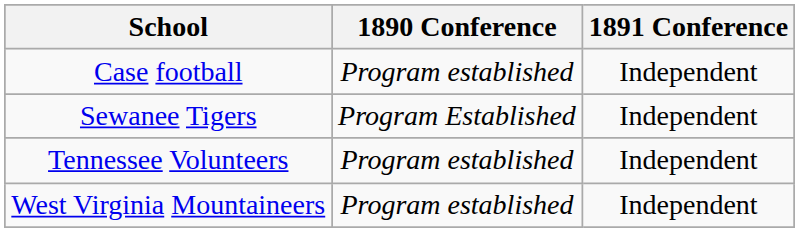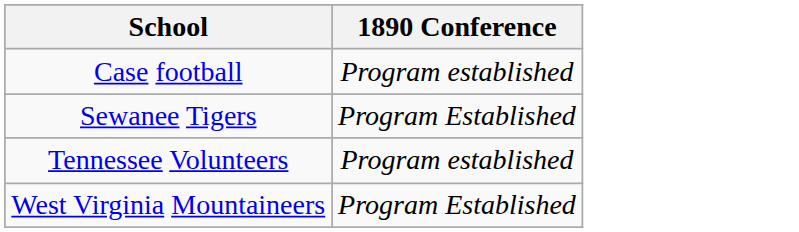 <table class="wikitable sortable">
 <tr>
 <th>School</th>
 <th>1890 Conference</th>
-<th>1891 Conference</th>
 </tr>
 <tr style="text-align:center;">
 <td><a href='#'>Case</a> <a href='#'>football</a></td>
 <td><em>Program established</em></td>
-<td>Independent</td>
 </tr>
 <tr style="text-align:center;">
 <td><a href='#'>Sewanee</a> <a href='#'>Tigers</a></td>
 <td><em>Program Established</em></td>
-<td>Independent</td>
 </tr>
 <tr style="text-align:center;">
 <td><a href='#'>Tennessee</a> <a href='#'>Volunteers</a></td>
 <td><em>Program established</em></td>
-<td>Independent</td>
 </tr>
 <tr style="text-align:center;">
 <td><a href='#'>West Virginia</a> <a href='#'>Mountaineers</a></td>
-<td><em>Program established</em></td>
-<td>Independent</td>
+<td><em>Program Established</em></td>
 </tr>
 </table>
